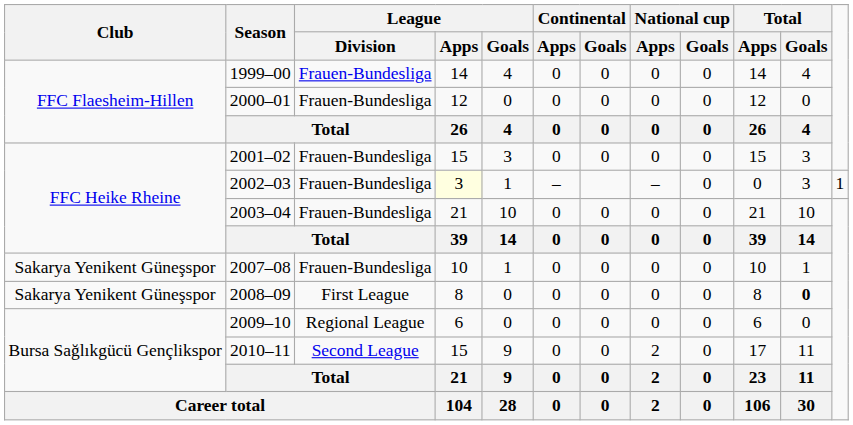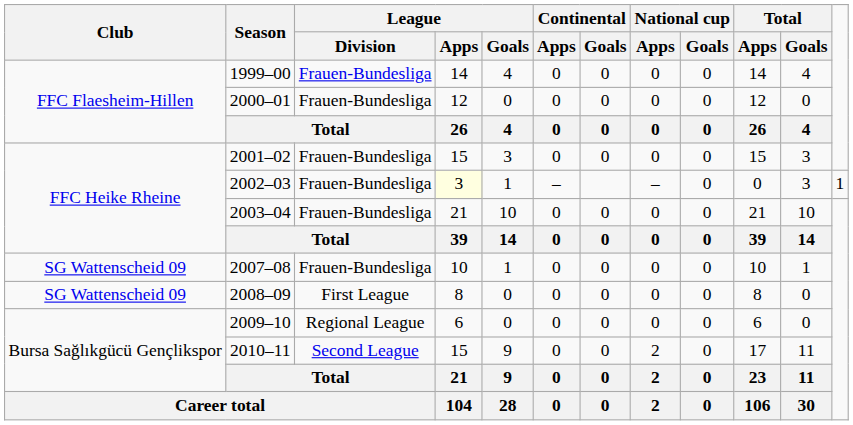 <table class="wikitable" style="text-align:center">
 <tr>
 <th rowspan="2">Club</th>
 <th rowspan="2">Season</th>
 <th colspan="3">League</th>
 <th colspan="2">Continental</th>
 <th colspan="2">National cup</th>
 <th colspan="2">Total</th>
 </tr>
 <tr>
 <th>Division</th>
 <th>Apps</th>
 <th>Goals</th>
 <th>Apps</th>
 <th>Goals</th>
 <th>Apps</th>
 <th>Goals</th>
 <th>Apps</th>
 <th>Goals</th>
 </tr>
 <tr>
 <td rowspan="3"><a href='#'>FFC Flaesheim-Hillen</a></td>
 <td>1999–00</td>
 <td><a href='#'>Frauen-Bundesliga</a></td>
 <td>14</td>
 <td>4</td>
 <td>0</td>
 <td>0</td>
 <td>0</td>
 <td>0</td>
 <td>14</td>
 <td>4</td>
 </tr>
 <tr>
 <td>2000–01</td>
 <td>Frauen-Bundesliga</td>
 <td>12</td>
 <td>0</td>
 <td>0</td>
 <td>0</td>
 <td>0</td>
 <td>0</td>
 <td>12</td>
 <td>0</td>
 </tr>
 <tr>
 <th colspan="2">Total</th>
 <th>26</th>
 <th>4</th>
 <th>0</th>
 <th>0</th>
 <th>0</th>
 <th>0</th>
 <th>26</th>
 <th>4</th>
 </tr>
 <tr>
 <td rowspan="4"><a href='#'>FFC Heike Rheine</a></td>
 <td>2001–02</td>
 <td>Frauen-Bundesliga</td>
 <td>15</td>
 <td>3</td>
 <td>0</td>
 <td>0</td>
 <td>0</td>
 <td>0</td>
 <td>15</td>
 <td>3</td>
 </tr>
 <tr>
 <td>2002–03</td>
 <td>Frauen-Bundesliga</td>
 <td style="background: lightyellow;">3</td>
 <td>1</td>
 <td>–</td>
 <td></td>
 <td>–</td>
 <td>0</td>
 <td>0</td>
 <td>3</td>
 <td>1</td>
 </tr>
 <tr>
 <td>2003–04</td>
 <td>Frauen-Bundesliga</td>
 <td>21</td>
 <td>10</td>
 <td>0</td>
 <td>0</td>
 <td>0</td>
 <td>0</td>
 <td>21</td>
 <td>10</td>
 </tr>
 <tr>
 <th colspan="2">Total</th>
 <th>39</th>
 <th>14</th>
 <th>0</th>
 <th>0</th>
 <th>0</th>
 <th>0</th>
 <th>39</th>
 <th>14</th>
 </tr>
 <tr>
-<td>Sakarya Yenikent Güneşspor</td>
+<td><a href='#'>SG Wattenscheid 09</a></td>
 <td>2007–08</td>
 <td>Frauen-Bundesliga</td>
 <td>10</td>
 <td>1</td>
 <td>0</td>
 <td>0</td>
 <td>0</td>
 <td>0</td>
 <td>10</td>
 <td>1</td>
 </tr>
 <tr>
-<td>Sakarya Yenikent Güneşspor</td>
+<td><a href='#'>SG Wattenscheid 09</a></td>
 <td>2008–09</td>
 <td>First League</td>
 <td>8</td>
 <td>0</td>
 <td>0</td>
 <td>0</td>
 <td>0</td>
 <td>0</td>
 <td>8</td>
-<td><strong>0</strong></td>
+<td>0</td>
 </tr>
 <tr>
 <td rowspan="3">Bursa Sağlıkgücü Gençlikspor</td>
 <td>2009–10</td>
 <td>Regional League</td>
 <td>6</td>
 <td>0</td>
 <td>0</td>
 <td>0</td>
 <td>0</td>
 <td>0</td>
 <td>6</td>
 <td>0</td>
 </tr>
 <tr>
 <td>2010–11</td>
 <td><a href='#'>Second League</a></td>
 <td>15</td>
 <td>9</td>
 <td>0</td>
 <td>0</td>
 <td>2</td>
 <td>0</td>
 <td>17</td>
 <td>11</td>
 </tr>
 <tr>
 <th colspan="2">Total</th>
 <th>21</th>
 <th>9</th>
 <th>0</th>
 <th>0</th>
 <th>2</th>
 <th>0</th>
 <th>23</th>
 <th>11</th>
 </tr>
 <tr>
 <th colspan="3">Career total</th>
 <th>104</th>
 <th>28</th>
 <th>0</th>
 <th>0</th>
 <th>2</th>
 <th>0</th>
 <th>106</th>
 <th>30</th>
 </tr>
 </table>
